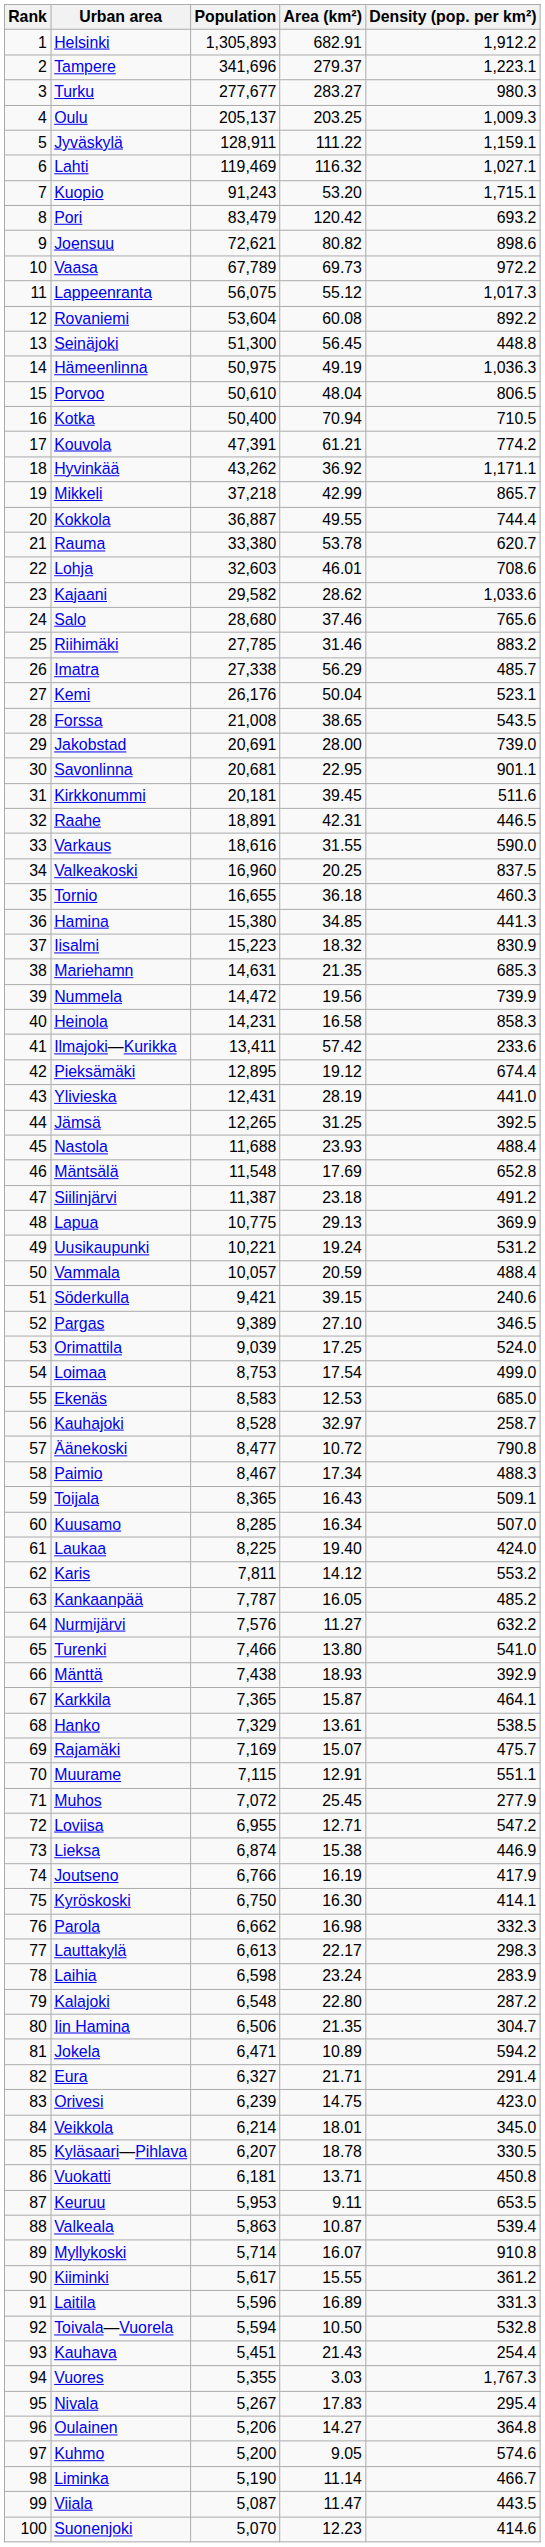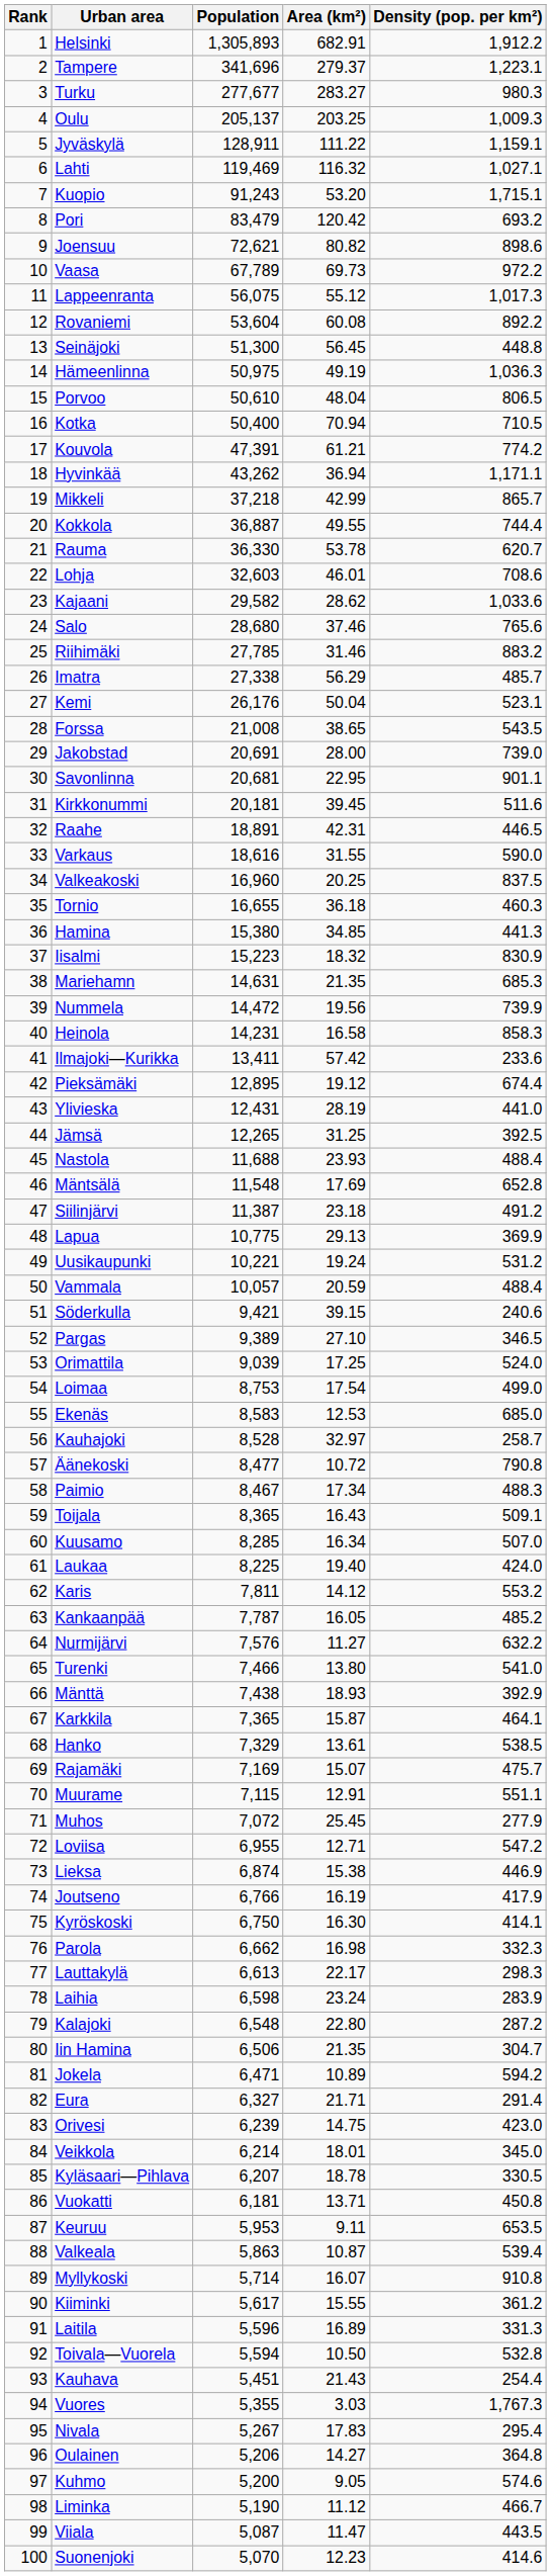 <table class="wikitable sortable" style=text-align:right>
 <tr>
 <th scope="col">Rank</th>
 <th scope="col">Urban area</th>
 <th scope="col">Population</th>
 <th scope="col">Area (km²)</th>
 <th scope="col">Density (pop. per km²)</th>
 </tr>
 <tr>
 <td>1</td>
 <td align=left><a href='#'>Helsinki</a></td>
 <td>1,305,893</td>
 <td>682.91</td>
 <td>1,912.2</td>
 </tr>
 <tr>
 <td>2</td>
 <td align=left><a href='#'>Tampere</a></td>
 <td>341,696</td>
 <td>279.37</td>
 <td>1,223.1</td>
 </tr>
 <tr>
 <td>3</td>
 <td align=left><a href='#'>Turku</a></td>
 <td>277,677</td>
 <td>283.27</td>
 <td>980.3</td>
 </tr>
 <tr>
 <td>4</td>
 <td align=left><a href='#'>Oulu</a></td>
 <td>205,137</td>
 <td>203.25</td>
 <td>1,009.3</td>
 </tr>
 <tr>
 <td>5</td>
 <td align=left><a href='#'>Jyväskylä</a></td>
 <td>128,911</td>
 <td>111.22</td>
 <td>1,159.1</td>
 </tr>
 <tr>
 <td>6</td>
 <td align=left><a href='#'>Lahti</a></td>
 <td>119,469</td>
 <td>116.32</td>
 <td>1,027.1</td>
 </tr>
 <tr>
 <td>7</td>
 <td align=left><a href='#'>Kuopio</a></td>
 <td>91,243</td>
 <td>53.20</td>
 <td>1,715.1</td>
 </tr>
 <tr>
 <td>8</td>
 <td align=left><a href='#'>Pori</a></td>
 <td>83,479</td>
 <td>120.42</td>
 <td>693.2</td>
 </tr>
 <tr>
 <td>9</td>
 <td align=left><a href='#'>Joensuu</a></td>
 <td>72,621</td>
 <td>80.82</td>
 <td>898.6</td>
 </tr>
 <tr>
 <td>10</td>
 <td align=left><a href='#'>Vaasa</a></td>
 <td>67,789</td>
 <td>69.73</td>
 <td>972.2</td>
 </tr>
 <tr>
 <td>11</td>
 <td align=left><a href='#'>Lappeenranta</a></td>
 <td>56,075</td>
 <td>55.12</td>
 <td>1,017.3</td>
 </tr>
 <tr>
 <td>12</td>
 <td align=left><a href='#'>Rovaniemi</a></td>
 <td>53,604</td>
 <td>60.08</td>
 <td>892.2</td>
 </tr>
 <tr>
 <td>13</td>
 <td align=left><a href='#'>Seinäjoki</a></td>
 <td>51,300</td>
 <td>56.45</td>
 <td>448.8</td>
 </tr>
 <tr>
 <td>14</td>
 <td align=left><a href='#'>Hämeenlinna</a></td>
 <td>50,975</td>
 <td>49.19</td>
 <td>1,036.3</td>
 </tr>
 <tr>
 <td>15</td>
 <td align=left><a href='#'>Porvoo</a></td>
 <td>50,610</td>
 <td>48.04</td>
 <td>806.5</td>
 </tr>
 <tr>
 <td>16</td>
 <td align=left><a href='#'>Kotka</a></td>
 <td>50,400</td>
 <td>70.94</td>
 <td>710.5</td>
 </tr>
 <tr>
 <td>17</td>
 <td align=left><a href='#'>Kouvola</a></td>
 <td>47,391</td>
 <td>61.21</td>
 <td>774.2</td>
 </tr>
 <tr>
 <td>18</td>
 <td align=left><a href='#'>Hyvinkää</a></td>
 <td>43,262</td>
-<td>36.92</td>
+<td>36.94</td>
 <td>1,171.1</td>
 </tr>
 <tr>
 <td>19</td>
 <td align=left><a href='#'>Mikkeli</a></td>
 <td>37,218</td>
 <td>42.99</td>
 <td>865.7</td>
 </tr>
 <tr>
 <td>20</td>
 <td align=left><a href='#'>Kokkola</a></td>
 <td>36,887</td>
 <td>49.55</td>
 <td>744.4</td>
 </tr>
 <tr>
 <td>21</td>
 <td align=left><a href='#'>Rauma</a></td>
-<td>33,380</td>
+<td>36,330</td>
 <td>53.78</td>
 <td>620.7</td>
 </tr>
 <tr>
 <td>22</td>
 <td align=left><a href='#'>Lohja</a></td>
 <td>32,603</td>
 <td>46.01</td>
 <td>708.6</td>
 </tr>
 <tr>
 <td>23</td>
 <td align=left><a href='#'>Kajaani</a></td>
 <td>29,582</td>
 <td>28.62</td>
 <td>1,033.6</td>
 </tr>
 <tr>
 <td>24</td>
 <td align=left><a href='#'>Salo</a></td>
 <td>28,680</td>
 <td>37.46</td>
 <td>765.6</td>
 </tr>
 <tr>
 <td>25</td>
 <td align=left><a href='#'>Riihimäki</a></td>
 <td>27,785</td>
 <td>31.46</td>
 <td>883.2</td>
 </tr>
 <tr>
 <td>26</td>
 <td align=left><a href='#'>Imatra</a></td>
 <td>27,338</td>
 <td>56.29</td>
 <td>485.7</td>
 </tr>
 <tr>
 <td>27</td>
 <td align=left><a href='#'>Kemi</a></td>
 <td>26,176</td>
 <td>50.04</td>
 <td>523.1</td>
 </tr>
 <tr>
 <td>28</td>
 <td align=left><a href='#'>Forssa</a></td>
 <td>21,008</td>
 <td>38.65</td>
 <td>543.5</td>
 </tr>
 <tr>
 <td>29</td>
 <td align=left><a href='#'>Jakobstad</a></td>
 <td>20,691</td>
 <td>28.00</td>
 <td>739.0</td>
 </tr>
 <tr>
 <td>30</td>
 <td align=left><a href='#'>Savonlinna</a></td>
 <td>20,681</td>
 <td>22.95</td>
 <td>901.1</td>
 </tr>
 <tr>
 <td>31</td>
 <td align=left><a href='#'>Kirkkonummi</a></td>
 <td>20,181</td>
 <td>39.45</td>
 <td>511.6</td>
 </tr>
 <tr>
 <td>32</td>
 <td align=left><a href='#'>Raahe</a></td>
 <td>18,891</td>
 <td>42.31</td>
 <td>446.5</td>
 </tr>
 <tr>
 <td>33</td>
 <td align=left><a href='#'>Varkaus</a></td>
 <td>18,616</td>
 <td>31.55</td>
 <td>590.0</td>
 </tr>
 <tr>
 <td>34</td>
 <td align=left><a href='#'>Valkeakoski</a></td>
 <td>16,960</td>
 <td>20.25</td>
 <td>837.5</td>
 </tr>
 <tr>
 <td>35</td>
 <td align=left><a href='#'>Tornio</a></td>
 <td>16,655</td>
 <td>36.18</td>
 <td>460.3</td>
 </tr>
 <tr>
 <td>36</td>
 <td align=left><a href='#'>Hamina</a></td>
 <td>15,380</td>
 <td>34.85</td>
 <td>441.3</td>
 </tr>
 <tr>
 <td>37</td>
 <td align=left><a href='#'>Iisalmi</a></td>
 <td>15,223</td>
 <td>18.32</td>
 <td>830.9</td>
 </tr>
 <tr>
 <td>38</td>
 <td align=left><a href='#'>Mariehamn</a></td>
 <td>14,631</td>
 <td>21.35</td>
 <td>685.3</td>
 </tr>
 <tr>
 <td>39</td>
 <td align=left><a href='#'>Nummela</a></td>
 <td>14,472</td>
 <td>19.56</td>
 <td>739.9</td>
 </tr>
 <tr>
 <td>40</td>
 <td align=left><a href='#'>Heinola</a></td>
 <td>14,231</td>
 <td>16.58</td>
 <td>858.3</td>
 </tr>
 <tr>
 <td>41</td>
 <td align=left><a href='#'>Ilmajoki</a>—<a href='#'>Kurikka</a></td>
 <td>13,411</td>
 <td>57.42</td>
 <td>233.6</td>
 </tr>
 <tr>
 <td>42</td>
 <td align=left><a href='#'>Pieksämäki</a></td>
 <td>12,895</td>
 <td>19.12</td>
 <td>674.4</td>
 </tr>
 <tr>
 <td>43</td>
 <td align=left><a href='#'>Ylivieska</a></td>
 <td>12,431</td>
 <td>28.19</td>
 <td>441.0</td>
 </tr>
 <tr>
 <td>44</td>
 <td align=left><a href='#'>Jämsä</a></td>
 <td>12,265</td>
 <td>31.25</td>
 <td>392.5</td>
 </tr>
 <tr>
 <td>45</td>
 <td align=left><a href='#'>Nastola</a></td>
 <td>11,688</td>
 <td>23.93</td>
 <td>488.4</td>
 </tr>
 <tr>
 <td>46</td>
 <td align=left><a href='#'>Mäntsälä</a></td>
 <td>11,548</td>
 <td>17.69</td>
 <td>652.8</td>
 </tr>
 <tr>
 <td>47</td>
 <td align=left><a href='#'>Siilinjärvi</a></td>
 <td>11,387</td>
 <td>23.18</td>
 <td>491.2</td>
 </tr>
 <tr>
 <td>48</td>
 <td align=left><a href='#'>Lapua</a></td>
 <td>10,775</td>
 <td>29.13</td>
 <td>369.9</td>
 </tr>
 <tr>
 <td>49</td>
 <td align=left><a href='#'>Uusikaupunki</a></td>
 <td>10,221</td>
 <td>19.24</td>
 <td>531.2</td>
 </tr>
 <tr>
 <td>50</td>
 <td align=left><a href='#'>Vammala</a></td>
 <td>10,057</td>
 <td>20.59</td>
 <td>488.4</td>
 </tr>
 <tr>
 <td>51</td>
 <td align=left><a href='#'>Söderkulla</a></td>
 <td>9,421</td>
 <td>39.15</td>
 <td>240.6</td>
 </tr>
 <tr>
 <td>52</td>
 <td align=left><a href='#'>Pargas</a></td>
 <td>9,389</td>
 <td>27.10</td>
 <td>346.5</td>
 </tr>
 <tr>
 <td>53</td>
 <td align=left><a href='#'>Orimattila</a></td>
 <td>9,039</td>
 <td>17.25</td>
 <td>524.0</td>
 </tr>
 <tr>
 <td>54</td>
 <td align=left><a href='#'>Loimaa</a></td>
 <td>8,753</td>
 <td>17.54</td>
 <td>499.0</td>
 </tr>
 <tr>
 <td>55</td>
 <td align=left><a href='#'>Ekenäs</a></td>
 <td>8,583</td>
 <td>12.53</td>
 <td>685.0</td>
 </tr>
 <tr>
 <td>56</td>
 <td align=left><a href='#'>Kauhajoki</a></td>
 <td>8,528</td>
 <td>32.97</td>
 <td>258.7</td>
 </tr>
 <tr>
 <td>57</td>
 <td align=left><a href='#'>Äänekoski</a></td>
 <td>8,477</td>
 <td>10.72</td>
 <td>790.8</td>
 </tr>
 <tr>
 <td>58</td>
 <td align=left><a href='#'>Paimio</a></td>
 <td>8,467</td>
 <td>17.34</td>
 <td>488.3</td>
 </tr>
 <tr>
 <td>59</td>
 <td align=left><a href='#'>Toijala</a></td>
 <td>8,365</td>
 <td>16.43</td>
 <td>509.1</td>
 </tr>
 <tr>
 <td>60</td>
 <td align=left><a href='#'>Kuusamo</a></td>
 <td>8,285</td>
 <td>16.34</td>
 <td>507.0</td>
 </tr>
 <tr>
 <td>61</td>
 <td align=left><a href='#'>Laukaa</a></td>
 <td>8,225</td>
 <td>19.40</td>
 <td>424.0</td>
 </tr>
 <tr>
 <td>62</td>
 <td align=left><a href='#'>Karis</a></td>
 <td>7,811</td>
 <td>14.12</td>
 <td>553.2</td>
 </tr>
 <tr>
 <td>63</td>
 <td align=left><a href='#'>Kankaanpää</a></td>
 <td>7,787</td>
 <td>16.05</td>
 <td>485.2</td>
 </tr>
 <tr>
 <td>64</td>
 <td align=left><a href='#'>Nurmijärvi</a></td>
 <td>7,576</td>
 <td>11.27</td>
 <td>632.2</td>
 </tr>
 <tr>
 <td>65</td>
 <td align=left><a href='#'>Turenki</a></td>
 <td>7,466</td>
 <td>13.80</td>
 <td>541.0</td>
 </tr>
 <tr>
 <td>66</td>
 <td align=left><a href='#'>Mänttä</a></td>
 <td>7,438</td>
 <td>18.93</td>
 <td>392.9</td>
 </tr>
 <tr>
 <td>67</td>
 <td align=left><a href='#'>Karkkila</a></td>
 <td>7,365</td>
 <td>15.87</td>
 <td>464.1</td>
 </tr>
 <tr>
 <td>68</td>
 <td align=left><a href='#'>Hanko</a></td>
 <td>7,329</td>
 <td>13.61</td>
 <td>538.5</td>
 </tr>
 <tr>
 <td>69</td>
 <td align=left><a href='#'>Rajamäki</a></td>
 <td>7,169</td>
 <td>15.07</td>
 <td>475.7</td>
 </tr>
 <tr>
 <td>70</td>
 <td align=left><a href='#'>Muurame</a></td>
 <td>7,115</td>
 <td>12.91</td>
 <td>551.1</td>
 </tr>
 <tr>
 <td>71</td>
 <td align=left><a href='#'>Muhos</a></td>
 <td>7,072</td>
 <td>25.45</td>
 <td>277.9</td>
 </tr>
 <tr>
 <td>72</td>
 <td align=left><a href='#'>Loviisa</a></td>
 <td>6,955</td>
 <td>12.71</td>
 <td>547.2</td>
 </tr>
 <tr>
 <td>73</td>
 <td align=left><a href='#'>Lieksa</a></td>
 <td>6,874</td>
 <td>15.38</td>
 <td>446.9</td>
 </tr>
 <tr>
 <td>74</td>
 <td align=left><a href='#'>Joutseno</a></td>
 <td>6,766</td>
 <td>16.19</td>
 <td>417.9</td>
 </tr>
 <tr>
 <td>75</td>
 <td align=left><a href='#'>Kyröskoski</a></td>
 <td>6,750</td>
 <td>16.30</td>
 <td>414.1</td>
 </tr>
 <tr>
 <td>76</td>
 <td align=left><a href='#'>Parola</a></td>
 <td>6,662</td>
 <td>16.98</td>
 <td>332.3</td>
 </tr>
 <tr>
 <td>77</td>
 <td align=left><a href='#'>Lauttakylä</a></td>
 <td>6,613</td>
 <td>22.17</td>
 <td>298.3</td>
 </tr>
 <tr>
 <td>78</td>
 <td align=left><a href='#'>Laihia</a></td>
 <td>6,598</td>
 <td>23.24</td>
 <td>283.9</td>
 </tr>
 <tr>
 <td>79</td>
 <td align=left><a href='#'>Kalajoki</a></td>
 <td>6,548</td>
 <td>22.80</td>
 <td>287.2</td>
 </tr>
 <tr>
 <td>80</td>
 <td align=left><a href='#'>Iin Hamina</a></td>
 <td>6,506</td>
 <td>21.35</td>
 <td>304.7</td>
 </tr>
 <tr>
 <td>81</td>
 <td align=left><a href='#'>Jokela</a></td>
 <td>6,471</td>
 <td>10.89</td>
 <td>594.2</td>
 </tr>
 <tr>
 <td>82</td>
 <td align=left><a href='#'>Eura</a></td>
 <td>6,327</td>
 <td>21.71</td>
 <td>291.4</td>
 </tr>
 <tr>
 <td>83</td>
 <td align=left><a href='#'>Orivesi</a></td>
 <td>6,239</td>
 <td>14.75</td>
 <td>423.0</td>
 </tr>
 <tr>
 <td>84</td>
 <td align=left><a href='#'>Veikkola</a></td>
 <td>6,214</td>
 <td>18.01</td>
 <td>345.0</td>
 </tr>
 <tr>
 <td>85</td>
 <td align=left><a href='#'>Kyläsaari</a>—<a href='#'>Pihlava</a></td>
 <td>6,207</td>
 <td>18.78</td>
 <td>330.5</td>
 </tr>
 <tr>
 <td>86</td>
 <td align=left><a href='#'>Vuokatti</a></td>
 <td>6,181</td>
 <td>13.71</td>
 <td>450.8</td>
 </tr>
 <tr>
 <td>87</td>
 <td align=left><a href='#'>Keuruu</a></td>
 <td>5,953</td>
 <td>9.11</td>
 <td>653.5</td>
 </tr>
 <tr>
 <td>88</td>
 <td align=left><a href='#'>Valkeala</a></td>
 <td>5,863</td>
 <td>10.87</td>
 <td>539.4</td>
 </tr>
 <tr>
 <td>89</td>
 <td align=left><a href='#'>Myllykoski</a></td>
 <td>5,714</td>
 <td>16.07</td>
 <td>910.8</td>
 </tr>
 <tr>
 <td>90</td>
 <td align=left><a href='#'>Kiiminki</a></td>
 <td>5,617</td>
 <td>15.55</td>
 <td>361.2</td>
 </tr>
 <tr>
 <td>91</td>
 <td align=left><a href='#'>Laitila</a></td>
 <td>5,596</td>
 <td>16.89</td>
 <td>331.3</td>
 </tr>
 <tr>
 <td>92</td>
 <td align=left><a href='#'>Toivala</a>—<a href='#'>Vuorela</a></td>
 <td>5,594</td>
 <td>10.50</td>
 <td>532.8</td>
 </tr>
 <tr>
 <td>93</td>
 <td align=left><a href='#'>Kauhava</a></td>
 <td>5,451</td>
 <td>21.43</td>
 <td>254.4</td>
 </tr>
 <tr>
 <td>94</td>
 <td align=left><a href='#'>Vuores</a></td>
 <td>5,355</td>
 <td>3.03</td>
 <td>1,767.3</td>
 </tr>
 <tr>
 <td>95</td>
 <td align=left><a href='#'>Nivala</a></td>
 <td>5,267</td>
 <td>17.83</td>
 <td>295.4</td>
 </tr>
 <tr>
 <td>96</td>
 <td align=left><a href='#'>Oulainen</a></td>
 <td>5,206</td>
 <td>14.27</td>
 <td>364.8</td>
 </tr>
 <tr>
 <td>97</td>
 <td align=left><a href='#'>Kuhmo</a></td>
 <td>5,200</td>
 <td>9.05</td>
 <td>574.6</td>
 </tr>
 <tr>
 <td>98</td>
 <td align=left><a href='#'>Liminka</a></td>
 <td>5,190</td>
-<td>11.14</td>
+<td>11.12</td>
 <td>466.7</td>
 </tr>
 <tr>
 <td>99</td>
 <td align=left><a href='#'>Viiala</a></td>
 <td>5,087</td>
 <td>11.47</td>
 <td>443.5</td>
 </tr>
 <tr>
 <td>100</td>
 <td align=left><a href='#'>Suonenjoki</a></td>
 <td>5,070</td>
 <td>12.23</td>
 <td>414.6</td>
 </tr>
 </table>
